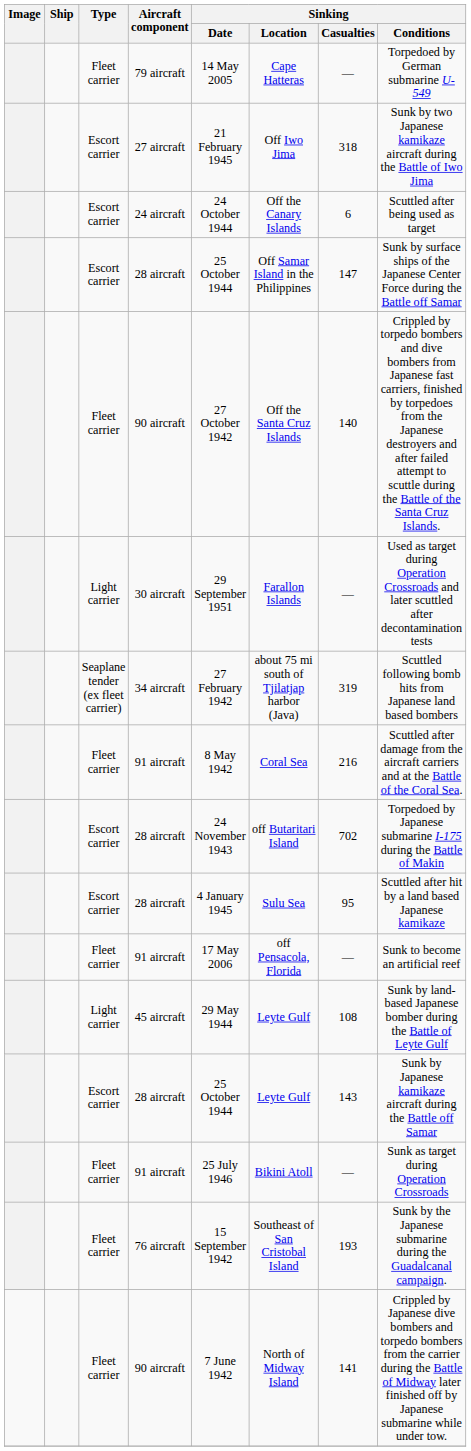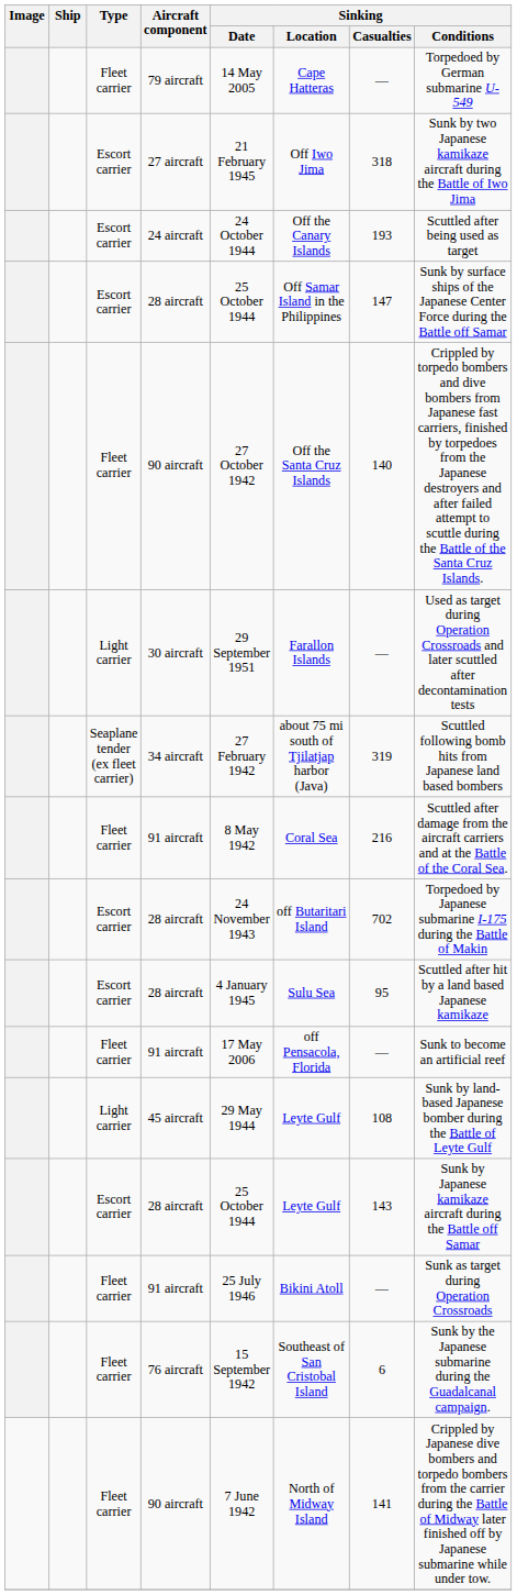 <table class="wikitable plainrowheaders" style="text-align: center;">
 <tr valign="top">
 <th scope="col" style="width:10%;" rowspan="2">Image</th>
 <th scope="col" style="width:10%;" rowspan="2">Ship</th>
 <th scope="col" style="width:10%;" rowspan="2">Type</th>
 <th scope="col" style="width:10%;" rowspan="2">Aircraft component</th>
 <th scope="col" style="width:60%;" colspan="4">Sinking</th>
 </tr>
 <tr valign="top">
 <th scope="col" style="width:10%;">Date</th>
 <th scope="col" style="width:20%;">Location</th>
 <th scope="col" style="width:10%;">Casualties</th>
 <th scope="col" style="width:30%;">Conditions</th>
 </tr>
 <tr>
 <th scope="row"></th>
 <td></td>
 <td>Fleet carrier</td>
 <td>79 aircraft</td>
 <td>14 May 2005</td>
 <td><a href='#'>Cape Hatteras</a></td>
 <td>—</td>
 <td>Torpedoed by German submarine <a href='#'><em>U-549</em></a></td>
 </tr>
 <tr>
 <th scope="row"></th>
 <td></td>
 <td>Escort carrier</td>
 <td>27 aircraft</td>
 <td>21 February 1945</td>
 <td>Off <a href='#'>Iwo Jima</a></td>
 <td>318</td>
 <td>Sunk by two Japanese <a href='#'>kamikaze</a> aircraft during the <a href='#'>Battle of Iwo Jima</a></td>
 </tr>
 <tr>
 <th scope="row"></th>
 <td></td>
 <td>Escort carrier</td>
 <td>24 aircraft</td>
 <td>24 October 1944</td>
 <td>Off the <a href='#'>Canary Islands</a></td>
-<td>6</td>
+<td>193</td>
 <td>Scuttled after being used as target</td>
 </tr>
 <tr>
 <th scope="row"></th>
 <td></td>
 <td>Escort carrier</td>
 <td>28 aircraft</td>
 <td>25 October 1944</td>
 <td>Off <a href='#'>Samar Island</a> in the Philippines</td>
 <td>147</td>
 <td>Sunk by surface ships of the Japanese Center Force during the <a href='#'>Battle off Samar</a></td>
 </tr>
 <tr>
 <th scope="row"></th>
 <td></td>
 <td>Fleet carrier</td>
 <td>90 aircraft</td>
 <td>27 October 1942</td>
 <td>Off the <a href='#'>Santa Cruz Islands</a></td>
 <td>140</td>
 <td>Crippled by torpedo bombers and dive bombers from Japanese fast carriers, finished by torpedoes from the Japanese destroyers  and  after failed attempt to scuttle during the <a href='#'>Battle of the Santa Cruz Islands</a>.</td>
 </tr>
 <tr>
 <th scope="row"></th>
 <td></td>
 <td>Light carrier</td>
 <td>30 aircraft</td>
 <td>29 September 1951</td>
 <td><a href='#'>Farallon Islands</a></td>
 <td>—</td>
 <td>Used as target during <a href='#'>Operation Crossroads</a> and later scuttled after decontamination tests</td>
 </tr>
 <tr>
 <th scope="row"></th>
 <td></td>
 <td>Seaplane tender (ex fleet carrier)</td>
 <td>34 aircraft</td>
 <td>27 February 1942</td>
 <td>about 75 mi south of <a href='#'>Tjilatjap</a> harbor (Java)</td>
 <td>319</td>
 <td>Scuttled following bomb hits from Japanese land based bombers</td>
 </tr>
 <tr>
 <th scope="row"></th>
 <td></td>
 <td>Fleet carrier</td>
 <td>91 aircraft</td>
 <td>8 May 1942</td>
 <td><a href='#'>Coral Sea</a></td>
 <td>216</td>
 <td>Scuttled after damage from the aircraft carriers  and  at the <a href='#'>Battle of the Coral Sea</a>.</td>
 </tr>
 <tr>
 <th scope="row"></th>
 <td></td>
 <td>Escort carrier</td>
 <td>28 aircraft</td>
 <td>24 November 1943</td>
 <td>off <a href='#'>Butaritari Island</a></td>
 <td>702</td>
 <td>Torpedoed by Japanese submarine <a href='#'><em>I-175</em></a> during the <a href='#'>Battle of Makin</a></td>
 </tr>
 <tr>
 <th scope="row"></th>
 <td></td>
 <td>Escort carrier</td>
 <td>28 aircraft</td>
 <td>4 January 1945</td>
 <td><a href='#'>Sulu Sea</a></td>
 <td>95</td>
 <td>Scuttled after hit by a land based Japanese <a href='#'>kamikaze</a></td>
 </tr>
 <tr>
 <th scope="row"></th>
 <td></td>
 <td>Fleet carrier</td>
 <td>91 aircraft</td>
 <td>17 May 2006</td>
 <td>off <a href='#'>Pensacola, Florida</a></td>
 <td>—</td>
 <td>Sunk to become an artificial reef</td>
 </tr>
 <tr>
 <th scope="row"></th>
 <td></td>
 <td>Light carrier</td>
 <td>45 aircraft</td>
 <td>29 May 1944</td>
 <td><a href='#'>Leyte Gulf</a></td>
 <td>108</td>
 <td>Sunk by land-based Japanese bomber during the <a href='#'>Battle of Leyte Gulf</a></td>
 </tr>
 <tr>
 <th scope="row"></th>
 <td></td>
 <td>Escort carrier</td>
 <td>28 aircraft</td>
 <td>25 October 1944</td>
 <td><a href='#'>Leyte Gulf</a></td>
 <td>143</td>
 <td>Sunk by Japanese <a href='#'>kamikaze</a> aircraft during the <a href='#'>Battle off Samar</a></td>
 </tr>
 <tr>
 <th scope="row"></th>
 <td></td>
 <td>Fleet carrier</td>
 <td>91 aircraft</td>
 <td>25 July 1946</td>
 <td><a href='#'>Bikini Atoll</a></td>
 <td>—</td>
 <td>Sunk as target during <a href='#'>Operation Crossroads</a></td>
 </tr>
 <tr>
 <th scope="row"></th>
 <td></td>
 <td>Fleet carrier</td>
 <td>76 aircraft</td>
 <td>15 September 1942</td>
 <td>Southeast of <a href='#'>San Cristobal Island</a></td>
-<td>193</td>
+<td>6</td>
 <td>Sunk by the Japanese submarine  during the <a href='#'>Guadalcanal campaign</a>.</td>
 </tr>
 <tr>
 <td ! scope="row"></td>
 <td></td>
 <td>Fleet carrier</td>
 <td>90 aircraft</td>
 <td>7 June 1942</td>
 <td>North of <a href='#'>Midway Island</a></td>
 <td>141</td>
 <td>Crippled by Japanese dive bombers and torpedo bombers from the carrier  during the <a href='#'>Battle of Midway</a> later finished off by Japanese submarine  while under tow.</td>
 </tr>
 <tr>
 </tr>
 </table>
